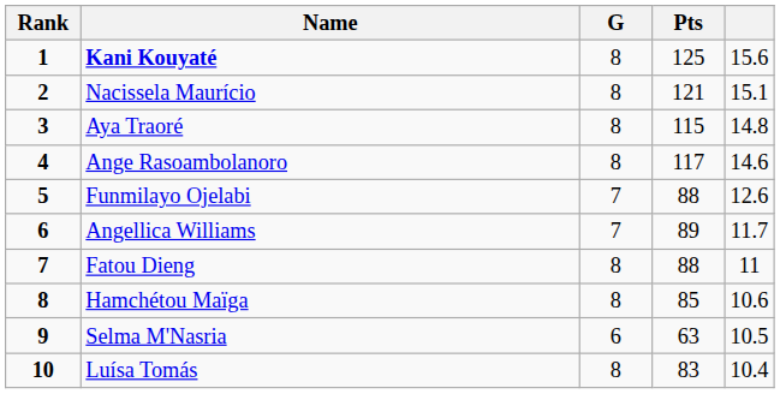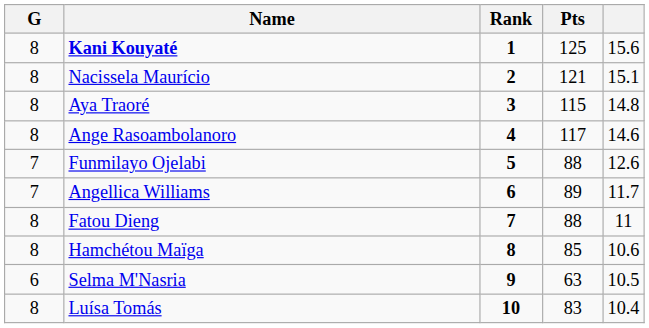 <table class="wikitable" style="width:90%;">
 <tr>
+<th style="width:10%;">G</th>
+<th style="width:70%;">Name</th>
 <th style="width:10%;">Rank</th>
-<th style="width:70%;">Name</th>
-<th style="width:10%;">G</th>
 <th style="width:10%;">Pts</th>
 <th style="width:10%;"></th>
 </tr>
 <tr align=center>
+<td>8</td>
+<td align=left> <strong><a href='#'>Kani Kouyaté</a></strong></td>
 <td><strong>1</strong></td>
-<td align=left> <strong><a href='#'>Kani Kouyaté</a></strong></td>
-<td>8</td>
 <td>125</td>
 <td>15.6</td>
 </tr>
 <tr align=center>
+<td>8</td>
+<td align=left> <a href='#'>Nacissela Maurício</a></td>
 <td><strong>2</strong></td>
-<td align=left> <a href='#'>Nacissela Maurício</a></td>
-<td>8</td>
 <td>121</td>
 <td>15.1</td>
 </tr>
 <tr align=center>
+<td>8</td>
+<td align=left> <a href='#'>Aya Traoré</a></td>
 <td><strong>3</strong></td>
-<td align=left> <a href='#'>Aya Traoré</a></td>
-<td>8</td>
 <td>115</td>
 <td>14.8</td>
 </tr>
 <tr align=center>
+<td>8</td>
+<td align=left> <a href='#'>Ange Rasoambolanoro</a></td>
 <td><strong>4</strong></td>
-<td align=left> <a href='#'>Ange Rasoambolanoro</a></td>
-<td>8</td>
 <td>117</td>
 <td>14.6</td>
 </tr>
 <tr align=center>
+<td>7</td>
+<td align=left> <a href='#'>Funmilayo Ojelabi</a></td>
 <td><strong>5</strong></td>
-<td align=left> <a href='#'>Funmilayo Ojelabi</a></td>
-<td>7</td>
 <td>88</td>
 <td>12.6</td>
 </tr>
 <tr align=center>
+<td>7</td>
+<td align=left> <a href='#'>Angellica Williams</a></td>
 <td><strong>6</strong></td>
-<td align=left> <a href='#'>Angellica Williams</a></td>
-<td>7</td>
 <td>89</td>
 <td>11.7</td>
 </tr>
 <tr align=center>
+<td>8</td>
+<td align=left> <a href='#'>Fatou Dieng</a></td>
 <td><strong>7</strong></td>
-<td align=left> <a href='#'>Fatou Dieng</a></td>
-<td>8</td>
 <td>88</td>
 <td>11</td>
 </tr>
 <tr align=center>
+<td>8</td>
+<td align=left> <a href='#'>Hamchétou Maïga</a></td>
 <td><strong>8</strong></td>
-<td align=left> <a href='#'>Hamchétou Maïga</a></td>
-<td>8</td>
 <td>85</td>
 <td>10.6</td>
 </tr>
 <tr align=center>
+<td>6</td>
+<td align=left> <a href='#'>Selma M'Nasria</a></td>
 <td><strong>9</strong></td>
-<td align=left> <a href='#'>Selma M'Nasria</a></td>
-<td>6</td>
 <td>63</td>
 <td>10.5</td>
 </tr>
 <tr align=center>
+<td>8</td>
+<td align=left> <a href='#'>Luísa Tomás</a></td>
 <td><strong>10</strong></td>
-<td align=left> <a href='#'>Luísa Tomás</a></td>
-<td>8</td>
 <td>83</td>
 <td>10.4</td>
 </tr>
 </table>
